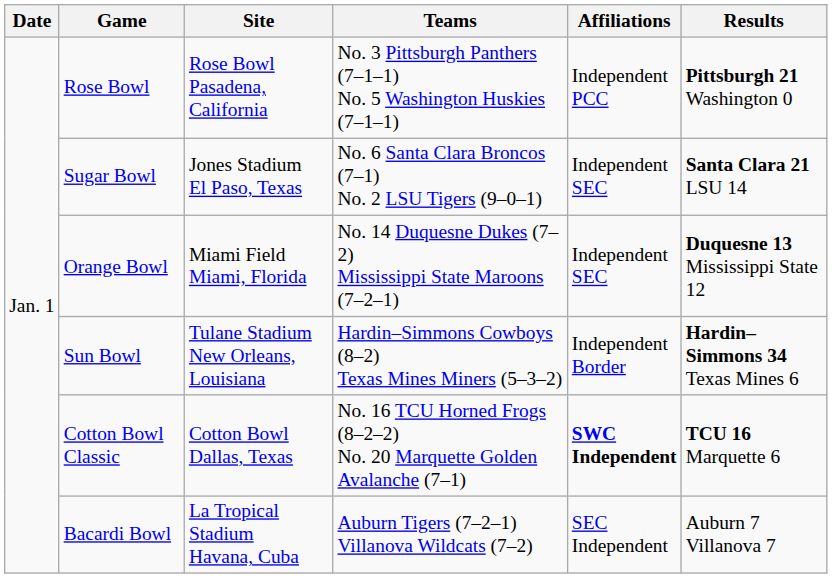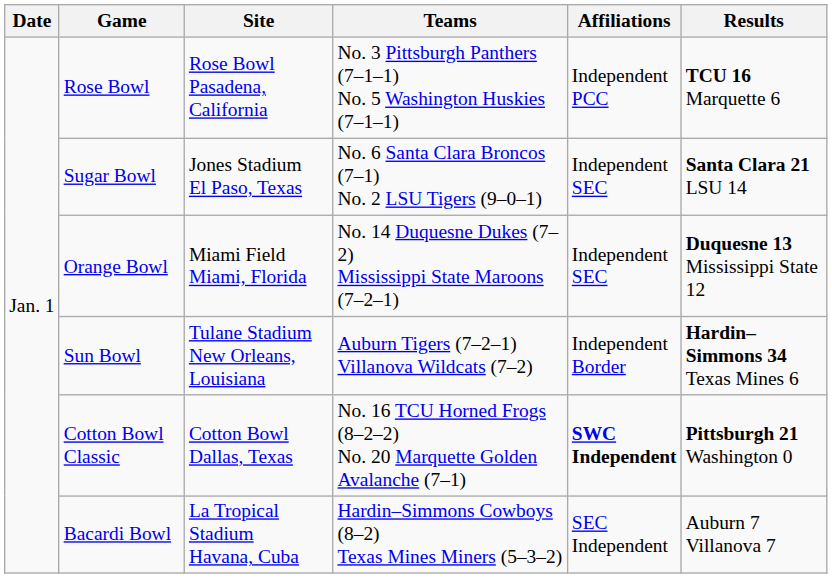 <table class="wikitable" style="font-size:90%;">
 <tr>
 <th>Date</th>
 <th>Game</th>
 <th>Site</th>
 <th>Teams</th>
 <th>Affiliations</th>
 <th>Results</th>
 </tr>
 <tr>
 <td style=white-space:nowrap rowspan=6>Jan. 1</td>
 <td><a href='#'>Rose Bowl</a></td>
 <td><a href='#'>Rose Bowl</a><br><a href='#'>Pasadena, California</a></td>
 <td>No. 3 <a href='#'>Pittsburgh Panthers</a> (7–1–1) <br> No. 5 <a href='#'>Washington Huskies</a> (7–1–1)</td>
 <td>Independent<br><a href='#'>PCC</a></td>
-<td><strong>Pittsburgh 21</strong><br>Washington 0</td>
+<td><strong>TCU 16</strong> <br> Marquette 6</td>
 </tr>
 <tr>
 <td><a href='#'>Sugar Bowl</a></td>
 <td>Jones Stadium <br> <a href='#'>El Paso, Texas</a></td>
 <td>No. 6 <a href='#'>Santa Clara Broncos</a> (7–1) <br> No. 2 <a href='#'>LSU Tigers</a> (9–0–1)</td>
 <td>Independent<br><a href='#'>SEC</a></td>
 <td><strong>Santa Clara 21</strong><br>LSU 14</td>
 </tr>
 <tr>
 <td><a href='#'>Orange Bowl</a></td>
 <td>Miami Field <br> <a href='#'>Miami, Florida</a></td>
 <td>No. 14 <a href='#'>Duquesne Dukes</a> (7–2) <br> <a href='#'>Mississippi State Maroons</a> (7–2–1)</td>
 <td>Independent<br><a href='#'>SEC</a></td>
 <td><strong>Duquesne 13</strong><br>Mississippi State 12</td>
 </tr>
 <tr>
 <td><a href='#'>Sun Bowl</a></td>
 <td><a href='#'>Tulane Stadium</a><br><a href='#'>New Orleans, Louisiana</a></td>
-<td><a href='#'>Hardin–Simmons Cowboys</a> (8–2)<br><a href='#'>Texas Mines Miners</a> (5–3–2)</td>
+<td><a href='#'>Auburn Tigers</a> (7–2–1)<br><a href='#'>Villanova Wildcats</a> (7–2)</td>
 <td>Independent <br> <a href='#'>Border</a></td>
 <td><strong>Hardin–Simmons 34</strong> <br> Texas Mines 6</td>
 </tr>
 <tr>
 <td><a href='#'>Cotton Bowl Classic</a></td>
 <td><a href='#'>Cotton Bowl</a> <br> <a href='#'>Dallas, Texas</a></td>
 <td>No. 16 <a href='#'>TCU Horned Frogs</a> (8–2–2) <br> No. 20 <a href='#'>Marquette Golden Avalanche</a> (7–1)</td>
 <td><strong><a href='#'>SWC</a> <br> Independent</strong></td>
-<td><strong>TCU 16</strong> <br> Marquette 6</td>
+<td><strong>Pittsburgh 21</strong><br>Washington 0</td>
 </tr>
 <tr>
 <td><a href='#'>Bacardi Bowl</a></td>
 <td><a href='#'>La Tropical Stadium</a> <br> <a href='#'>Havana, Cuba</a></td>
-<td><a href='#'>Auburn Tigers</a> (7–2–1)<br><a href='#'>Villanova Wildcats</a> (7–2)</td>
+<td><a href='#'>Hardin–Simmons Cowboys</a> (8–2)<br><a href='#'>Texas Mines Miners</a> (5–3–2)</td>
 <td><a href='#'>SEC</a> <br> Independent</td>
 <td>Auburn 7 <br> Villanova 7</td>
 </tr>
 </table>
